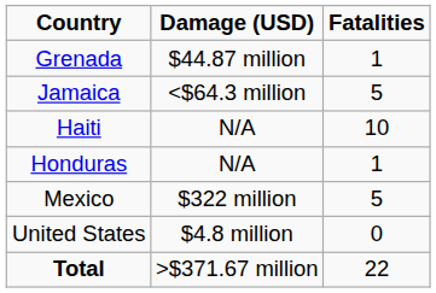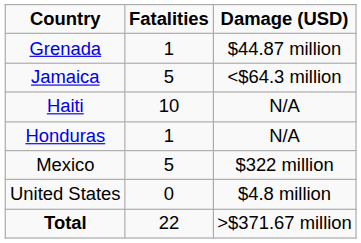 <table class="wikitable" style="float:right; margin:0 0 0.5em 1em; float:right;">
 <tr style="text-align:center;">
 <td><strong>Country</strong></td>
+<td><strong>Fatalities</strong></td>
 <td><strong>Damage (USD)</strong></td>
-<td><strong>Fatalities</strong></td>
 </tr>
 <tr style="text-align:center;">
 <td><a href='#'>Grenada</a></td>
+<td>1</td>
 <td>$44.87 million</td>
-<td>1</td>
 </tr>
 <tr style="text-align:center;">
 <td><a href='#'>Jamaica</a></td>
+<td>5</td>
 <td><$64.3 million</td>
-<td>5</td>
 </tr>
 <tr style="text-align:center;">
 <td><a href='#'>Haiti</a></td>
+<td>10</td>
 <td>N/A</td>
-<td>10</td>
 </tr>
 <tr style="text-align:center;">
 <td><a href='#'>Honduras</a></td>
+<td>1</td>
 <td>N/A</td>
-<td>1</td>
 </tr>
 <tr style="text-align:center;">
 <td>Mexico</td>
+<td>5</td>
 <td>$322 million</td>
-<td>5</td>
 </tr>
 <tr style="text-align:center;">
 <td>United States</td>
+<td>0</td>
 <td>$4.8 million</td>
-<td>0</td>
 </tr>
 <tr style="text-align:center;">
 <td><strong>Total</strong></td>
+<td>22</td>
 <td>>$371.67 million</td>
-<td>22</td>
 </tr>
 </table>
